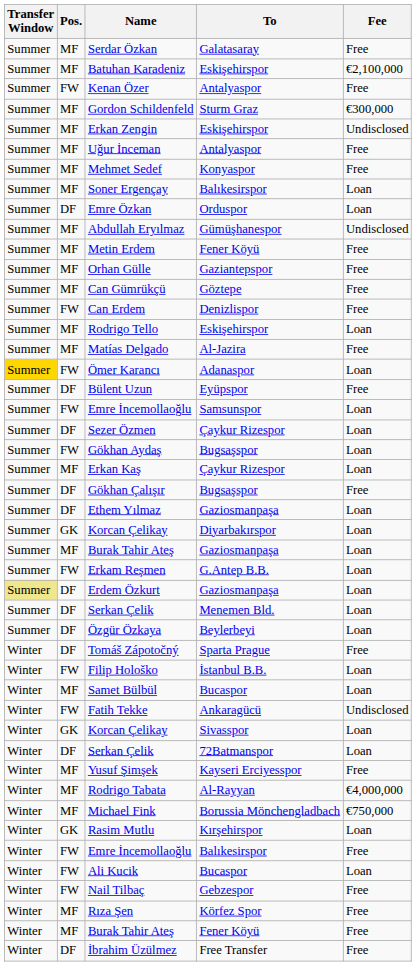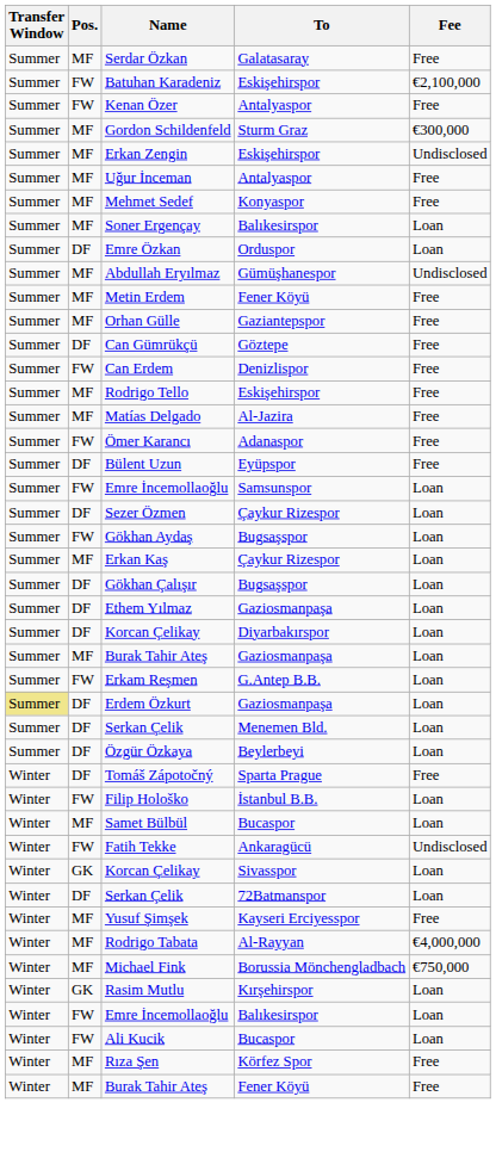 <table class="wikitable">
 <tr>
 <th>Transfer<br>Window</th>
 <th>Pos.</th>
 <th>Name</th>
 <th>To</th>
 <th>Fee</th>
 </tr>
 <tr>
 <td>Summer</td>
 <td>MF</td>
 <td> <a href='#'>Serdar Özkan</a></td>
 <td> <a href='#'>Galatasaray</a></td>
 <td>Free</td>
 </tr>
 <tr>
 <td>Summer</td>
-<td>MF</td>
+<td>FW</td>
 <td> <a href='#'>Batuhan Karadeniz</a></td>
 <td> <a href='#'>Eskişehirspor</a></td>
 <td>€2,100,000</td>
 </tr>
 <tr>
 <td>Summer</td>
 <td>FW</td>
 <td> <a href='#'>Kenan Özer</a></td>
 <td> <a href='#'>Antalyaspor</a></td>
 <td>Free</td>
 </tr>
 <tr>
 <td>Summer</td>
 <td>MF</td>
 <td> <a href='#'>Gordon Schildenfeld</a></td>
 <td> <a href='#'>Sturm Graz</a></td>
 <td>€300,000</td>
 </tr>
 <tr>
 <td>Summer</td>
 <td>MF</td>
 <td> <a href='#'>Erkan Zengin</a></td>
 <td> <a href='#'>Eskişehirspor</a></td>
 <td>Undisclosed</td>
 </tr>
 <tr>
 <td>Summer</td>
 <td>MF</td>
 <td> <a href='#'>Uğur İnceman</a></td>
 <td> <a href='#'>Antalyaspor</a></td>
 <td>Free</td>
 </tr>
 <tr>
 <td>Summer</td>
 <td>MF</td>
 <td> <a href='#'>Mehmet Sedef</a></td>
 <td> <a href='#'>Konyaspor</a></td>
 <td>Free</td>
 </tr>
 <tr>
 <td>Summer</td>
 <td>MF</td>
 <td> <a href='#'>Soner Ergençay</a></td>
 <td> <a href='#'>Balıkesirspor</a></td>
 <td>Loan</td>
 </tr>
 <tr>
 <td>Summer</td>
 <td>DF</td>
 <td> <a href='#'>Emre Özkan</a></td>
 <td> <a href='#'>Orduspor</a></td>
 <td>Loan</td>
 </tr>
 <tr>
 <td>Summer</td>
 <td>MF</td>
 <td> <a href='#'>Abdullah Eryılmaz</a></td>
 <td> <a href='#'>Gümüşhanespor</a></td>
 <td>Undisclosed</td>
 </tr>
 <tr>
 <td>Summer</td>
 <td>MF</td>
 <td> <a href='#'>Metin Erdem</a></td>
 <td> <a href='#'>Fener Köyü</a></td>
 <td>Free</td>
 </tr>
 <tr>
 <td>Summer</td>
 <td>MF</td>
 <td> <a href='#'>Orhan Gülle</a></td>
 <td> <a href='#'>Gaziantepspor</a></td>
 <td>Free</td>
 </tr>
 <tr>
 <td>Summer</td>
-<td>MF</td>
+<td>DF</td>
 <td> <a href='#'>Can Gümrükçü</a></td>
 <td> <a href='#'>Göztepe</a></td>
 <td>Free</td>
 </tr>
 <tr>
 <td>Summer</td>
 <td>FW</td>
 <td> <a href='#'>Can Erdem</a></td>
 <td> <a href='#'>Denizlispor</a></td>
 <td>Free</td>
 </tr>
 <tr>
 <td>Summer</td>
 <td>MF</td>
 <td> <a href='#'>Rodrigo Tello</a></td>
 <td> <a href='#'>Eskişehirspor</a></td>
-<td>Loan</td>
+<td>Free</td>
 </tr>
 <tr>
 <td>Summer</td>
 <td>MF</td>
 <td> <a href='#'>Matías Delgado</a></td>
 <td> <a href='#'>Al-Jazira</a></td>
 <td>Free</td>
 </tr>
 <tr>
-<td style="background: gold;">Summer</td>
+<td>Summer</td>
 <td>FW</td>
 <td> <a href='#'>Ömer Karancı</a></td>
 <td> <a href='#'>Adanaspor</a></td>
-<td>Loan</td>
+<td>Free</td>
 </tr>
 <tr>
 <td>Summer</td>
 <td>DF</td>
 <td> <a href='#'>Bülent Uzun</a></td>
 <td> <a href='#'>Eyüpspor</a></td>
 <td>Free</td>
 </tr>
 <tr>
 <td>Summer</td>
 <td>FW</td>
 <td> <a href='#'>Emre İncemollaoğlu</a></td>
 <td> <a href='#'>Samsunspor</a></td>
 <td>Loan</td>
 </tr>
 <tr>
 <td>Summer</td>
 <td>DF</td>
 <td> <a href='#'>Sezer Özmen</a></td>
 <td> <a href='#'>Çaykur Rizespor</a></td>
 <td>Loan</td>
 </tr>
 <tr>
 <td>Summer</td>
 <td>FW</td>
 <td> <a href='#'>Gökhan Aydaş</a></td>
 <td> <a href='#'>Bugsaşspor</a></td>
 <td>Loan</td>
 </tr>
 <tr>
 <td>Summer</td>
 <td>MF</td>
 <td> <a href='#'>Erkan Kaş</a></td>
 <td> <a href='#'>Çaykur Rizespor</a></td>
 <td>Loan</td>
 </tr>
 <tr>
 <td>Summer</td>
 <td>DF</td>
 <td> <a href='#'>Gökhan Çalışır</a></td>
 <td> <a href='#'>Bugsaşspor</a></td>
-<td>Free</td>
+<td>Loan</td>
 </tr>
 <tr>
 <td>Summer</td>
 <td>DF</td>
 <td> <a href='#'>Ethem Yılmaz</a></td>
 <td> <a href='#'>Gaziosmanpaşa</a></td>
 <td>Loan</td>
 </tr>
 <tr>
 <td>Summer</td>
-<td>GK</td>
+<td>DF</td>
 <td> <a href='#'>Korcan Çelikay</a></td>
 <td> <a href='#'>Diyarbakırspor</a></td>
 <td>Loan</td>
 </tr>
 <tr>
 <td>Summer</td>
 <td>MF</td>
 <td> <a href='#'>Burak Tahir Ateş</a></td>
 <td> <a href='#'>Gaziosmanpaşa</a></td>
 <td>Loan</td>
 </tr>
 <tr>
 <td>Summer</td>
 <td>FW</td>
 <td> <a href='#'>Erkam Reşmen</a></td>
 <td> <a href='#'>G.Antep B.B.</a></td>
 <td>Loan</td>
 </tr>
 <tr>
 <td style="background: khaki;">Summer</td>
 <td>DF</td>
 <td> <a href='#'>Erdem Özkurt</a></td>
 <td> <a href='#'>Gaziosmanpaşa</a></td>
 <td>Loan</td>
 </tr>
 <tr>
 <td>Summer</td>
 <td>DF</td>
 <td> <a href='#'>Serkan Çelik</a></td>
 <td> <a href='#'>Menemen Bld.</a></td>
 <td>Loan</td>
 </tr>
 <tr>
 <td>Summer</td>
 <td>DF</td>
 <td> <a href='#'>Özgür Özkaya</a></td>
 <td> <a href='#'>Beylerbeyi</a></td>
 <td>Loan</td>
 </tr>
 <tr>
 <td>Winter</td>
 <td>DF</td>
 <td> <a href='#'>Tomáš Zápotočný</a></td>
 <td> <a href='#'>Sparta Prague</a></td>
 <td>Free</td>
 </tr>
 <tr>
 <td>Winter</td>
 <td>FW</td>
 <td> <a href='#'>Filip Hološko</a></td>
 <td> <a href='#'>İstanbul B.B.</a></td>
 <td>Loan</td>
 </tr>
 <tr>
 <td>Winter</td>
 <td>MF</td>
 <td> <a href='#'>Samet Bülbül</a></td>
 <td> <a href='#'>Bucaspor</a></td>
 <td>Loan</td>
 </tr>
 <tr>
 <td>Winter</td>
 <td>FW</td>
 <td> <a href='#'>Fatih Tekke</a></td>
 <td> <a href='#'>Ankaragücü</a></td>
 <td>Undisclosed</td>
 </tr>
 <tr>
 <td>Winter</td>
 <td>GK</td>
 <td> <a href='#'>Korcan Çelikay</a></td>
 <td> <a href='#'>Sivasspor</a></td>
 <td>Loan</td>
 </tr>
 <tr>
 <td>Winter</td>
 <td>DF</td>
 <td> <a href='#'>Serkan Çelik</a></td>
 <td> <a href='#'>72Batmanspor</a></td>
 <td>Loan</td>
 </tr>
 <tr>
 <td>Winter</td>
 <td>MF</td>
 <td> <a href='#'>Yusuf Şimşek</a></td>
 <td> <a href='#'>Kayseri Erciyesspor</a></td>
 <td>Free</td>
 </tr>
 <tr>
 <td>Winter</td>
 <td>MF</td>
 <td> <a href='#'>Rodrigo Tabata</a></td>
 <td> <a href='#'>Al-Rayyan</a></td>
 <td>€4,000,000</td>
 </tr>
 <tr>
 <td>Winter</td>
 <td>MF</td>
 <td> <a href='#'>Michael Fink</a></td>
 <td> <a href='#'>Borussia Mönchengladbach</a></td>
 <td>€750,000</td>
 </tr>
 <tr>
 <td>Winter</td>
 <td>GK</td>
 <td> <a href='#'>Rasim Mutlu</a></td>
 <td> <a href='#'>Kırşehirspor</a></td>
 <td>Loan</td>
 </tr>
 <tr>
 <td>Winter</td>
 <td>FW</td>
 <td> <a href='#'>Emre İncemollaoğlu</a></td>
 <td> <a href='#'>Balıkesirspor</a></td>
-<td>Free</td>
+<td>Loan</td>
 </tr>
 <tr>
 <td>Winter</td>
 <td>FW</td>
 <td> <a href='#'>Ali Kucik</a></td>
 <td> <a href='#'>Bucaspor</a></td>
 <td>Loan</td>
-</tr>
-<tr>
-<td>Winter</td>
-<td>FW</td>
-<td> <a href='#'>Nail Tilbaç</a></td>
-<td> <a href='#'>Gebzespor</a></td>
-<td>Free</td>
 </tr>
 <tr>
 <td>Winter</td>
 <td>MF</td>
 <td> <a href='#'>Rıza Şen</a></td>
 <td> <a href='#'>Körfez Spor</a></td>
 <td>Free</td>
 </tr>
 <tr>
 <td>Winter</td>
 <td>MF</td>
 <td> <a href='#'>Burak Tahir Ateş</a></td>
 <td> <a href='#'>Fener Köyü</a></td>
 <td>Free</td>
 </tr>
-<tr>
-<td>Winter</td>
-<td>DF</td>
-<td> <a href='#'>İbrahim Üzülmez</a></td>
-<td>Free Transfer</td>
-<td>Free</td>
-</tr>
 </table>
